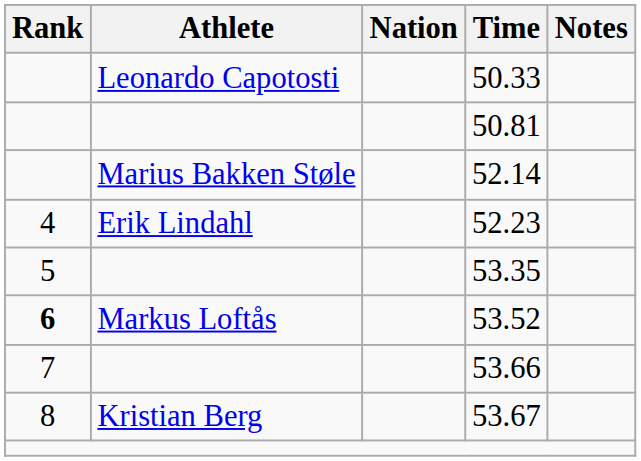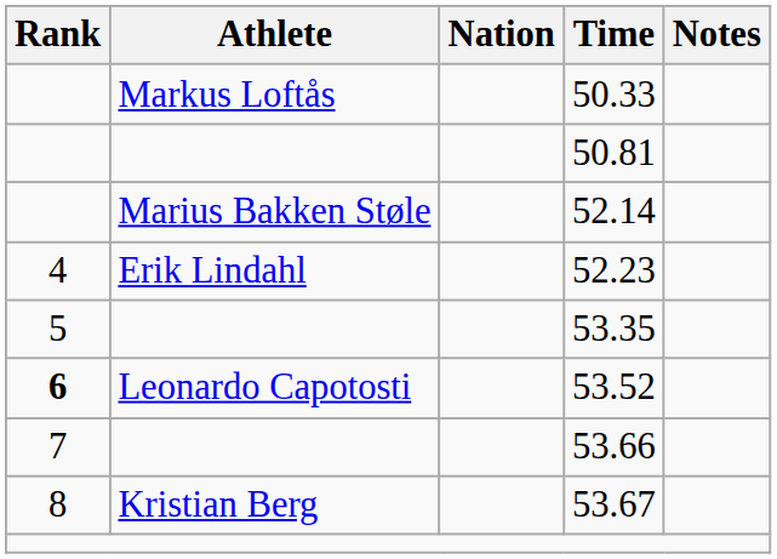 <table class="wikitable sortable" style="text-align:center;">
 <tr>
 <th scope="col" style="width: 10px;">Rank</th>
 <th scope="col">Athlete</th>
 <th scope="col">Nation</th>
 <th scope="col">Time</th>
 <th scope="col">Notes</th>
 </tr>
 <tr>
 <td></td>
-<td align=left><a href='#'>Leonardo Capotosti</a></td>
+<td align=left><a href='#'>Markus Loftås</a></td>
 <td align=left></td>
 <td>50.33</td>
 <td></td>
 </tr>
 <tr>
 <td></td>
 <td align=left></td>
 <td align=left></td>
 <td>50.81</td>
 <td></td>
 </tr>
 <tr>
 <td></td>
 <td align=left><a href='#'>Marius Bakken Støle</a></td>
 <td align=left></td>
 <td>52.14</td>
 <td></td>
 </tr>
 <tr>
 <td>4</td>
 <td align=left><a href='#'>Erik Lindahl</a></td>
 <td align=left></td>
 <td>52.23</td>
 <td></td>
 </tr>
 <tr>
 <td>5</td>
 <td align=left></td>
 <td align=left></td>
 <td>53.35</td>
 <td></td>
 </tr>
 <tr>
 <td><strong>6</strong></td>
-<td align=left><a href='#'>Markus Loftås</a></td>
+<td align=left><a href='#'>Leonardo Capotosti</a></td>
 <td align=left></td>
 <td>53.52</td>
 <td></td>
 </tr>
 <tr>
 <td>7</td>
 <td align=left></td>
 <td align=left></td>
 <td>53.66</td>
 <td></td>
 </tr>
 <tr>
 <td>8</td>
 <td align=left><a href='#'>Kristian Berg</a></td>
 <td align=left></td>
 <td>53.67</td>
 <td></td>
 </tr>
 <tr class="sortbottom">
 <td colspan="5"></td>
 </tr>
 </table>
